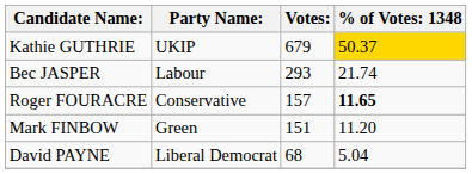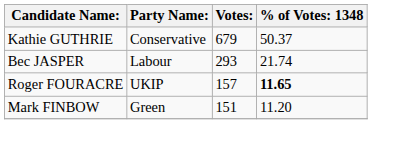 <table class="wikitable">
 <tr>
 <th>Candidate Name:</th>
 <th>Party Name:</th>
 <th>Votes:</th>
 <th>% of Votes: 1348</th>
 </tr>
 <tr>
 <td>Kathie GUTHRIE</td>
-<td>UKIP</td>
+<td>Conservative</td>
 <td>679</td>
-<td style="background: gold;">50.37</td>
+<td>50.37</td>
 </tr>
 <tr>
 <td>Bec JASPER</td>
 <td>Labour</td>
 <td>293</td>
 <td>21.74</td>
 </tr>
 <tr>
 <td>Roger FOURACRE</td>
-<td>Conservative</td>
+<td>UKIP</td>
 <td>157</td>
 <td><strong>11.65</strong></td>
 </tr>
 <tr>
 <td>Mark FINBOW</td>
 <td>Green</td>
 <td>151</td>
 <td>11.20</td>
 </tr>
 <tr>
-<td>David PAYNE</td>
-<td>Liberal Democrat</td>
-<td>68</td>
-<td>5.04</td>
-</tr>
-<tr>
 </tr>
 </table>
